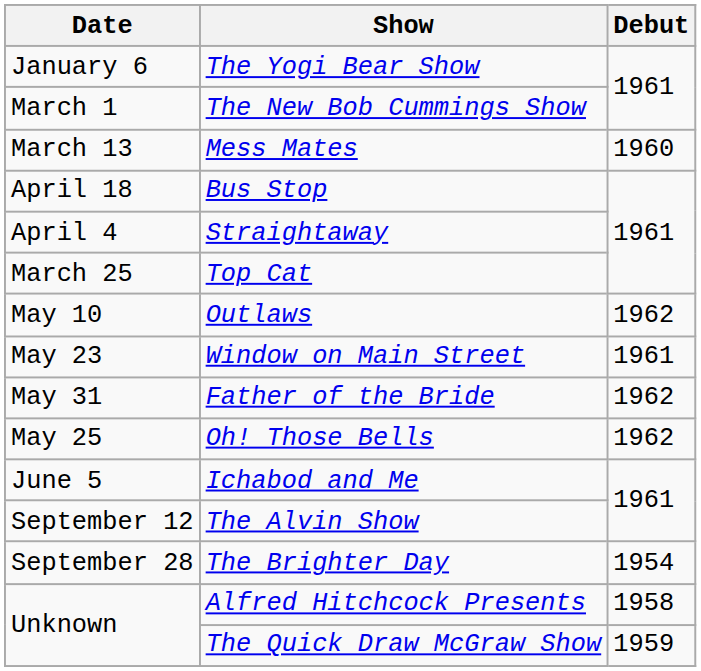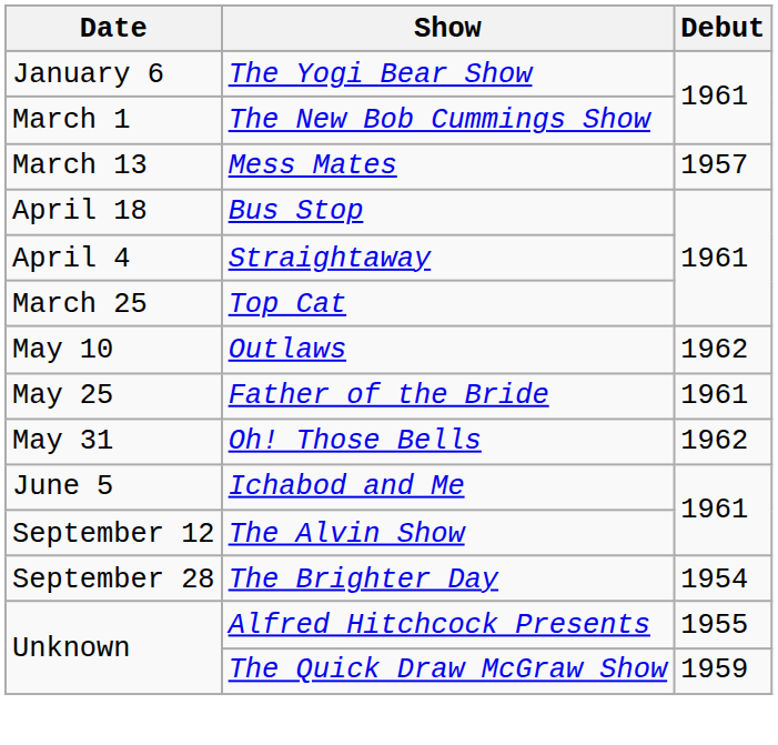 <table class="wikitable">
 <tr>
 <th>Date</th>
 <th>Show</th>
 <th>Debut</th>
 </tr>
 <tr>
 <td>January 6</td>
 <td><em><a href='#'>The Yogi Bear Show</a></em></td>
 <td rowspan="2">1961</td>
 </tr>
 <tr>
 <td>March 1</td>
 <td><em><a href='#'>The New Bob Cummings Show</a></em></td>
 </tr>
 <tr>
 <td>March 13</td>
 <td><em><a href='#'>Mess Mates</a></em></td>
-<td>1960</td>
+<td>1957</td>
 </tr>
 <tr>
 <td>April 18</td>
 <td><em><a href='#'>Bus Stop</a></em></td>
 <td rowspan="3">1961</td>
 </tr>
 <tr>
 <td>April 4</td>
 <td><em><a href='#'>Straightaway</a></em></td>
 </tr>
 <tr>
 <td>March 25</td>
 <td><em><a href='#'>Top Cat</a></em></td>
 </tr>
 <tr>
 <td>May 10</td>
 <td><em><a href='#'>Outlaws</a></em></td>
 <td>1962</td>
 </tr>
 <tr>
-<td>May 23</td>
-<td><em><a href='#'>Window on Main Street</a></em></td>
+<td>May 25</td>
+<td><em><a href='#'>Father of the Bride</a></em></td>
 <td>1961</td>
 </tr>
 <tr>
 <td>May 31</td>
-<td><em><a href='#'>Father of the Bride</a></em></td>
-<td>1962</td>
-</tr>
-<tr>
-<td>May 25</td>
 <td><em><a href='#'>Oh! Those Bells</a></em></td>
 <td>1962</td>
 </tr>
 <tr>
 <td>June 5</td>
 <td><em><a href='#'>Ichabod and Me</a></em></td>
 <td rowspan="2">1961</td>
 </tr>
 <tr>
 <td>September 12</td>
 <td><em><a href='#'>The Alvin Show</a></em></td>
 </tr>
 <tr>
 <td>September 28</td>
 <td><em><a href='#'>The Brighter Day</a></em></td>
 <td>1954</td>
 </tr>
 <tr>
 <td rowspan="2">Unknown</td>
 <td><em><a href='#'>Alfred Hitchcock Presents</a></em></td>
-<td>1958</td>
+<td>1955</td>
 </tr>
 <tr>
 <td><em><a href='#'>The Quick Draw McGraw Show</a></em></td>
 <td>1959</td>
 </tr>
 </table>
